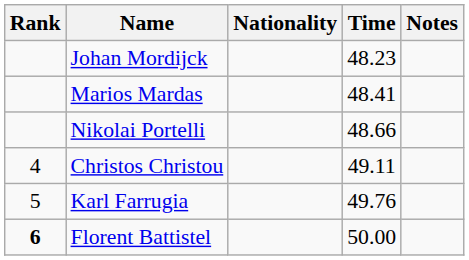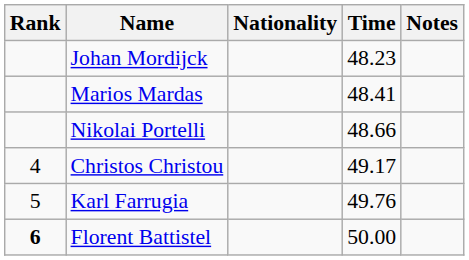 <table class="wikitable sortable" style="text-align:center; font-size:95%">
 <tr>
 <th>Rank</th>
 <th>Name</th>
 <th>Nationality</th>
 <th>Time</th>
 <th>Notes</th>
 </tr>
 <tr>
 <td></td>
 <td align=left><a href='#'>Johan Mordijck</a></td>
 <td align=left></td>
 <td>48.23</td>
 <td></td>
 </tr>
 <tr>
 <td></td>
 <td align=left><a href='#'>Marios Mardas</a></td>
 <td align=left></td>
 <td>48.41</td>
 <td></td>
 </tr>
 <tr>
 <td></td>
 <td align=left><a href='#'>Nikolai Portelli</a></td>
 <td align=left></td>
 <td>48.66</td>
 <td></td>
 </tr>
 <tr>
 <td>4</td>
 <td align=left><a href='#'>Christos Christou</a></td>
 <td align=left></td>
-<td>49.11</td>
+<td>49.17</td>
 <td></td>
 </tr>
 <tr>
 <td>5</td>
 <td align=left><a href='#'>Karl Farrugia</a></td>
 <td align=left></td>
 <td>49.76</td>
 <td></td>
 </tr>
 <tr>
 <td><strong>6</strong></td>
 <td align=left><a href='#'>Florent Battistel</a></td>
 <td align=left></td>
 <td>50.00</td>
 <td></td>
 </tr>
 </table>
